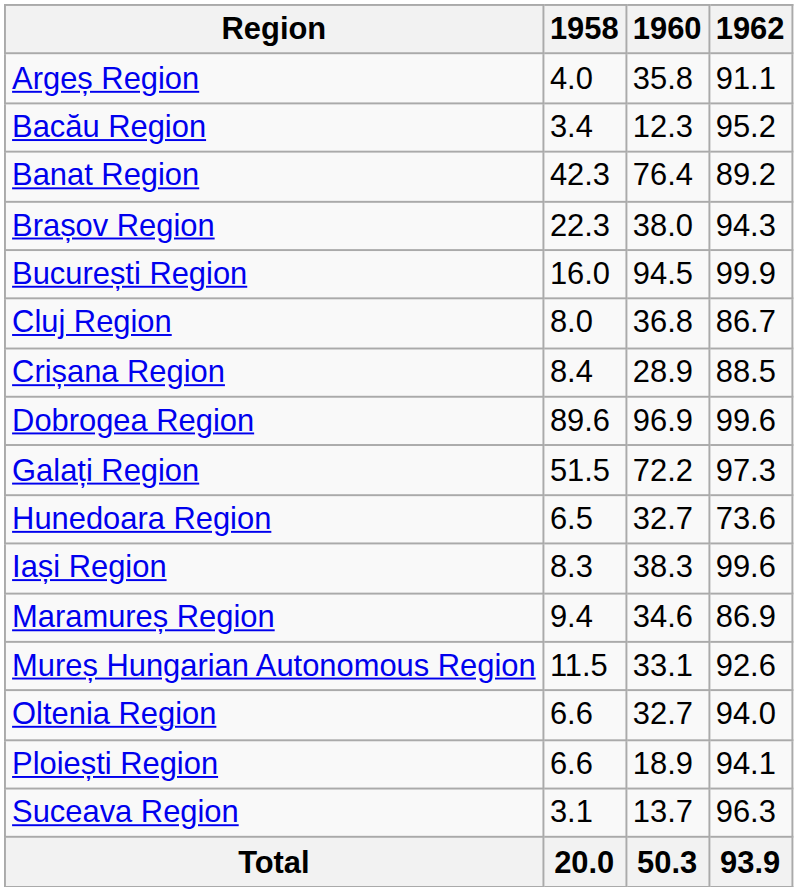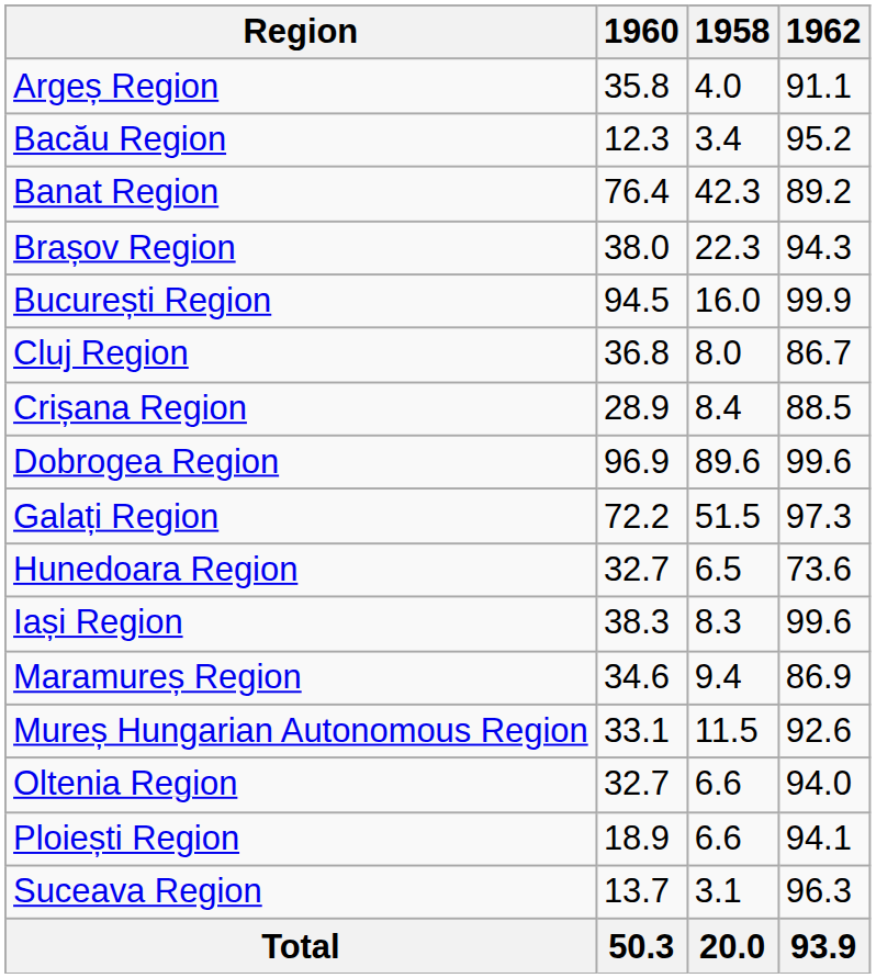 <table class="wikitable">
 <tr>
 <th>Region</th>
+<th>1960</th>
 <th>1958</th>
-<th>1960</th>
 <th>1962</th>
 </tr>
 <tr>
 <td><a href='#'>Argeș Region</a></td>
+<td>35.8</td>
 <td>4.0</td>
-<td>35.8</td>
 <td>91.1</td>
 </tr>
 <tr>
 <td><a href='#'>Bacău Region</a></td>
+<td>12.3</td>
 <td>3.4</td>
-<td>12.3</td>
 <td>95.2</td>
 </tr>
 <tr>
 <td><a href='#'>Banat Region</a></td>
+<td>76.4</td>
 <td>42.3</td>
-<td>76.4</td>
 <td>89.2</td>
 </tr>
 <tr>
 <td><a href='#'>Brașov Region</a></td>
+<td>38.0</td>
 <td>22.3</td>
-<td>38.0</td>
 <td>94.3</td>
 </tr>
 <tr>
 <td><a href='#'>București Region</a></td>
+<td>94.5</td>
 <td>16.0</td>
-<td>94.5</td>
 <td>99.9</td>
 </tr>
 <tr>
 <td><a href='#'>Cluj Region</a></td>
+<td>36.8</td>
 <td>8.0</td>
-<td>36.8</td>
 <td>86.7</td>
 </tr>
 <tr>
 <td><a href='#'>Crișana Region</a></td>
+<td>28.9</td>
 <td>8.4</td>
-<td>28.9</td>
 <td>88.5</td>
 </tr>
 <tr>
 <td><a href='#'>Dobrogea Region</a></td>
+<td>96.9</td>
 <td>89.6</td>
-<td>96.9</td>
 <td>99.6</td>
 </tr>
 <tr>
 <td><a href='#'>Galați Region</a></td>
+<td>72.2</td>
 <td>51.5</td>
-<td>72.2</td>
 <td>97.3</td>
 </tr>
 <tr>
 <td><a href='#'>Hunedoara Region</a></td>
+<td>32.7</td>
 <td>6.5</td>
-<td>32.7</td>
 <td>73.6</td>
 </tr>
 <tr>
 <td><a href='#'>Iași Region</a></td>
+<td>38.3</td>
 <td>8.3</td>
-<td>38.3</td>
 <td>99.6</td>
 </tr>
 <tr>
 <td><a href='#'>Maramureș Region</a></td>
+<td>34.6</td>
 <td>9.4</td>
-<td>34.6</td>
 <td>86.9</td>
 </tr>
 <tr>
 <td><a href='#'> Mureș Hungarian Autonomous Region</a></td>
+<td>33.1</td>
 <td>11.5</td>
-<td>33.1</td>
 <td>92.6</td>
 </tr>
 <tr>
 <td><a href='#'>Oltenia Region</a></td>
+<td>32.7</td>
 <td>6.6</td>
-<td>32.7</td>
 <td>94.0</td>
 </tr>
 <tr>
 <td><a href='#'>Ploiești Region</a></td>
+<td>18.9</td>
 <td>6.6</td>
-<td>18.9</td>
 <td>94.1</td>
 </tr>
 <tr>
 <td><a href='#'>Suceava Region</a></td>
+<td>13.7</td>
 <td>3.1</td>
-<td>13.7</td>
 <td>96.3</td>
 </tr>
 <tr>
 <th>Total</th>
+<th>50.3</th>
 <th>20.0</th>
-<th>50.3</th>
 <th>93.9</th>
 </tr>
 </table>
